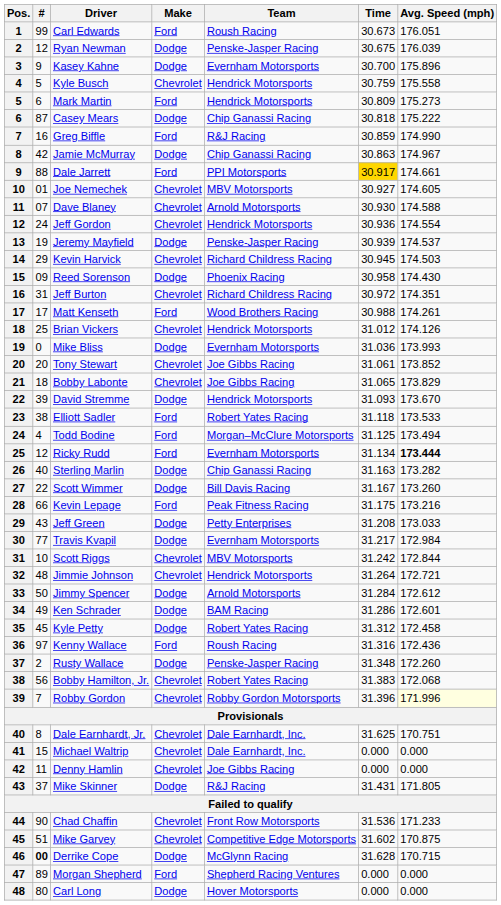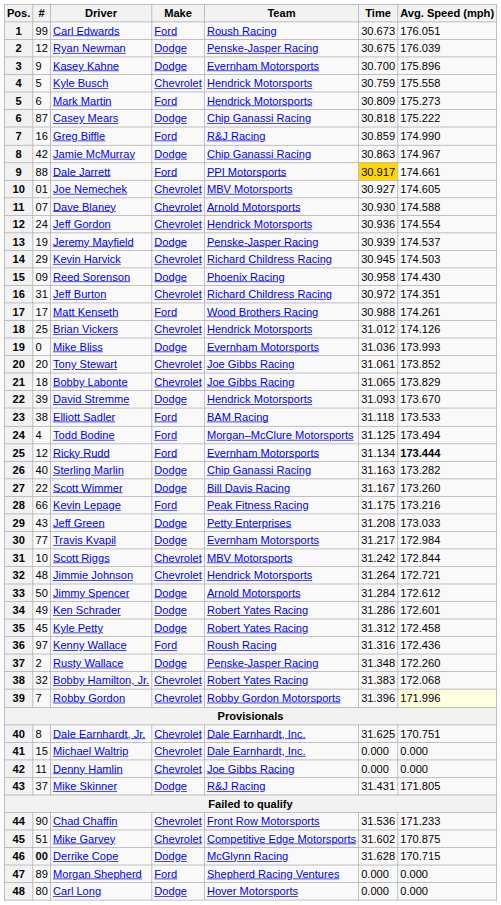 <table class="wikitable sortable" style="font-size:95%">
 <tr>
 <th>Pos.</th>
 <th>#</th>
 <th>Driver</th>
 <th>Make</th>
 <th>Team</th>
 <th>Time</th>
 <th>Avg. Speed (mph)</th>
 </tr>
 <tr>
 <th>1</th>
 <td>99</td>
 <td><a href='#'>Carl Edwards</a></td>
 <td><a href='#'>Ford</a></td>
 <td><a href='#'>Roush Racing</a></td>
 <td>30.673</td>
 <td>176.051</td>
 </tr>
 <tr>
 <th>2</th>
 <td>12</td>
 <td><a href='#'>Ryan Newman</a></td>
 <td><a href='#'>Dodge</a></td>
 <td><a href='#'>Penske-Jasper Racing</a></td>
 <td>30.675</td>
 <td>176.039</td>
 </tr>
 <tr>
 <th>3</th>
 <td>9</td>
 <td><a href='#'>Kasey Kahne</a></td>
 <td><a href='#'>Dodge</a></td>
 <td><a href='#'>Evernham Motorsports</a></td>
 <td>30.700</td>
 <td>175.896</td>
 </tr>
 <tr>
 <th>4</th>
 <td>5</td>
 <td><a href='#'>Kyle Busch</a></td>
 <td><a href='#'>Chevrolet</a></td>
 <td><a href='#'>Hendrick Motorsports</a></td>
 <td>30.759</td>
 <td>175.558</td>
 </tr>
 <tr>
 <th>5</th>
 <td>6</td>
 <td><a href='#'>Mark Martin</a></td>
 <td><a href='#'>Ford</a></td>
 <td><a href='#'>Hendrick Motorsports</a></td>
 <td>30.809</td>
 <td>175.273</td>
 </tr>
 <tr>
 <th>6</th>
 <td>87</td>
 <td><a href='#'>Casey Mears</a></td>
 <td><a href='#'>Dodge</a></td>
 <td><a href='#'>Chip Ganassi Racing</a></td>
 <td>30.818</td>
 <td>175.222</td>
 </tr>
 <tr>
 <th>7</th>
 <td>16</td>
 <td><a href='#'>Greg Biffle</a></td>
 <td><a href='#'>Ford</a></td>
 <td><a href='#'>R&J Racing</a></td>
 <td>30.859</td>
 <td>174.990</td>
 </tr>
 <tr>
 <th>8</th>
 <td>42</td>
 <td><a href='#'>Jamie McMurray</a></td>
 <td><a href='#'>Dodge</a></td>
 <td><a href='#'>Chip Ganassi Racing</a></td>
 <td>30.863</td>
 <td>174.967</td>
 </tr>
 <tr>
 <th>9</th>
 <td>88</td>
 <td><a href='#'>Dale Jarrett</a></td>
 <td><a href='#'>Ford</a></td>
 <td><a href='#'>PPI Motorsports</a></td>
 <td style="background: gold;">30.917</td>
 <td>174.661</td>
 </tr>
 <tr>
 <th>10</th>
 <td>01</td>
 <td><a href='#'>Joe Nemechek</a></td>
 <td><a href='#'>Chevrolet</a></td>
 <td><a href='#'>MBV Motorsports</a></td>
 <td>30.927</td>
 <td>174.605</td>
 </tr>
 <tr>
 <th>11</th>
 <td>07</td>
 <td><a href='#'>Dave Blaney</a></td>
 <td><a href='#'>Chevrolet</a></td>
 <td><a href='#'>Arnold Motorsports</a></td>
 <td>30.930</td>
 <td>174.588</td>
 </tr>
 <tr>
 <th>12</th>
 <td>24</td>
 <td><a href='#'>Jeff Gordon</a></td>
 <td><a href='#'>Chevrolet</a></td>
 <td><a href='#'>Hendrick Motorsports</a></td>
 <td>30.936</td>
 <td>174.554</td>
 </tr>
 <tr>
 <th>13</th>
 <td>19</td>
 <td><a href='#'>Jeremy Mayfield</a></td>
 <td><a href='#'>Dodge</a></td>
 <td><a href='#'>Penske-Jasper Racing</a></td>
 <td>30.939</td>
 <td>174.537</td>
 </tr>
 <tr>
 <th>14</th>
 <td>29</td>
 <td><a href='#'>Kevin Harvick</a></td>
 <td><a href='#'>Chevrolet</a></td>
 <td><a href='#'>Richard Childress Racing</a></td>
 <td>30.945</td>
 <td>174.503</td>
 </tr>
 <tr>
 <th>15</th>
 <td>09</td>
 <td><a href='#'>Reed Sorenson</a></td>
 <td><a href='#'>Dodge</a></td>
 <td><a href='#'>Phoenix Racing</a></td>
 <td>30.958</td>
 <td>174.430</td>
 </tr>
 <tr>
 <th>16</th>
 <td>31</td>
 <td><a href='#'>Jeff Burton</a></td>
 <td><a href='#'>Chevrolet</a></td>
 <td><a href='#'>Richard Childress Racing</a></td>
 <td>30.972</td>
 <td>174.351</td>
 </tr>
 <tr>
 <th>17</th>
 <td>17</td>
 <td><a href='#'>Matt Kenseth</a></td>
 <td><a href='#'>Ford</a></td>
 <td><a href='#'>Wood Brothers Racing</a></td>
 <td>30.988</td>
 <td>174.261</td>
 </tr>
 <tr>
 <th>18</th>
 <td>25</td>
 <td><a href='#'>Brian Vickers</a></td>
 <td><a href='#'>Chevrolet</a></td>
 <td><a href='#'>Hendrick Motorsports</a></td>
 <td>31.012</td>
 <td>174.126</td>
 </tr>
 <tr>
 <th>19</th>
 <td>0</td>
 <td><a href='#'>Mike Bliss</a></td>
 <td><a href='#'>Dodge</a></td>
 <td><a href='#'>Evernham Motorsports</a></td>
 <td>31.036</td>
 <td>173.993</td>
 </tr>
 <tr>
 <th>20</th>
 <td>20</td>
 <td><a href='#'>Tony Stewart</a></td>
 <td><a href='#'>Chevrolet</a></td>
 <td><a href='#'>Joe Gibbs Racing</a></td>
 <td>31.061</td>
 <td>173.852</td>
 </tr>
 <tr>
 <th>21</th>
 <td>18</td>
 <td><a href='#'>Bobby Labonte</a></td>
 <td><a href='#'>Chevrolet</a></td>
 <td><a href='#'>Joe Gibbs Racing</a></td>
 <td>31.065</td>
 <td>173.829</td>
 </tr>
 <tr>
 <th>22</th>
 <td>39</td>
 <td><a href='#'>David Stremme</a></td>
 <td><a href='#'>Dodge</a></td>
 <td><a href='#'>Hendrick Motorsports</a></td>
 <td>31.093</td>
 <td>173.670</td>
 </tr>
 <tr>
 <th>23</th>
 <td>38</td>
 <td><a href='#'>Elliott Sadler</a></td>
 <td><a href='#'>Ford</a></td>
-<td><a href='#'>Robert Yates Racing</a></td>
+<td><a href='#'>BAM Racing</a></td>
 <td>31.118</td>
 <td>173.533</td>
 </tr>
 <tr>
 <th>24</th>
 <td>4</td>
 <td><a href='#'>Todd Bodine</a></td>
 <td><a href='#'>Ford</a></td>
 <td><a href='#'>Morgan–McClure Motorsports</a></td>
 <td>31.125</td>
 <td>173.494</td>
 </tr>
 <tr>
 <th>25</th>
 <td>12</td>
 <td><a href='#'>Ricky Rudd</a></td>
 <td><a href='#'>Ford</a></td>
 <td><a href='#'>Evernham Motorsports</a></td>
 <td>31.134</td>
 <td><strong>173.444</strong></td>
 </tr>
 <tr>
 <th>26</th>
 <td>40</td>
 <td><a href='#'>Sterling Marlin</a></td>
 <td><a href='#'>Dodge</a></td>
 <td><a href='#'>Chip Ganassi Racing</a></td>
 <td>31.163</td>
 <td>173.282</td>
 </tr>
 <tr>
 <th>27</th>
 <td>22</td>
 <td><a href='#'>Scott Wimmer</a></td>
 <td><a href='#'>Dodge</a></td>
 <td><a href='#'>Bill Davis Racing</a></td>
 <td>31.167</td>
 <td>173.260</td>
 </tr>
 <tr>
 <th>28</th>
 <td>66</td>
 <td><a href='#'>Kevin Lepage</a></td>
 <td><a href='#'>Ford</a></td>
 <td><a href='#'>Peak Fitness Racing</a></td>
 <td>31.175</td>
 <td>173.216</td>
 </tr>
 <tr>
 <th>29</th>
 <td>43</td>
 <td><a href='#'>Jeff Green</a></td>
 <td><a href='#'>Dodge</a></td>
 <td><a href='#'>Petty Enterprises</a></td>
 <td>31.208</td>
 <td>173.033</td>
 </tr>
 <tr>
 <th>30</th>
 <td>77</td>
 <td><a href='#'>Travis Kvapil</a></td>
 <td><a href='#'>Dodge</a></td>
 <td><a href='#'>Evernham Motorsports</a></td>
 <td>31.217</td>
 <td>172.984</td>
 </tr>
 <tr>
 <th>31</th>
 <td>10</td>
 <td><a href='#'>Scott Riggs</a></td>
 <td><a href='#'>Chevrolet</a></td>
 <td><a href='#'>MBV Motorsports</a></td>
 <td>31.242</td>
 <td>172.844</td>
 </tr>
 <tr>
 <th>32</th>
 <td>48</td>
 <td><a href='#'>Jimmie Johnson</a></td>
 <td><a href='#'>Chevrolet</a></td>
 <td><a href='#'>Hendrick Motorsports</a></td>
 <td>31.264</td>
 <td>172.721</td>
 </tr>
 <tr>
 <th>33</th>
 <td>50</td>
 <td><a href='#'>Jimmy Spencer</a></td>
 <td><a href='#'>Dodge</a></td>
 <td><a href='#'>Arnold Motorsports</a></td>
 <td>31.284</td>
 <td>172.612</td>
 </tr>
 <tr>
 <th>34</th>
 <td>49</td>
 <td><a href='#'>Ken Schrader</a></td>
 <td><a href='#'>Dodge</a></td>
-<td><a href='#'>BAM Racing</a></td>
+<td><a href='#'>Robert Yates Racing</a></td>
 <td>31.286</td>
 <td>172.601</td>
 </tr>
 <tr>
 <th>35</th>
 <td>45</td>
 <td><a href='#'>Kyle Petty</a></td>
 <td><a href='#'>Dodge</a></td>
 <td><a href='#'>Robert Yates Racing</a></td>
 <td>31.312</td>
 <td>172.458</td>
 </tr>
 <tr>
 <th>36</th>
 <td>97</td>
 <td><a href='#'>Kenny Wallace</a></td>
 <td><a href='#'>Ford</a></td>
 <td><a href='#'>Roush Racing</a></td>
 <td>31.316</td>
 <td>172.436</td>
 </tr>
 <tr>
 <th>37</th>
 <td>2</td>
 <td><a href='#'>Rusty Wallace</a></td>
 <td><a href='#'>Dodge</a></td>
 <td><a href='#'>Penske-Jasper Racing</a></td>
 <td>31.348</td>
 <td>172.260</td>
 </tr>
 <tr>
 <th>38</th>
-<td>56</td>
+<td>32</td>
 <td><a href='#'>Bobby Hamilton, Jr.</a></td>
 <td><a href='#'>Chevrolet</a></td>
 <td><a href='#'>Robert Yates Racing</a></td>
 <td>31.383</td>
 <td>172.068</td>
 </tr>
 <tr>
 <th>39</th>
 <td>7</td>
 <td><a href='#'>Robby Gordon</a></td>
 <td><a href='#'>Chevrolet</a></td>
 <td><a href='#'>Robby Gordon Motorsports</a></td>
 <td>31.396</td>
 <td style="background: lightyellow;">171.996</td>
 </tr>
 <tr>
 <th colspan="7">Provisionals</th>
 </tr>
 <tr>
 <th>40</th>
 <td>8</td>
 <td><a href='#'>Dale Earnhardt, Jr.</a></td>
 <td><a href='#'>Chevrolet</a></td>
 <td><a href='#'>Dale Earnhardt, Inc.</a></td>
 <td>31.625</td>
 <td>170.751</td>
 </tr>
 <tr>
 <th>41</th>
 <td>15</td>
 <td><a href='#'>Michael Waltrip</a></td>
 <td><a href='#'>Chevrolet</a></td>
 <td><a href='#'>Dale Earnhardt, Inc.</a></td>
 <td>0.000</td>
 <td>0.000</td>
 </tr>
 <tr>
 <th>42</th>
 <td>11</td>
 <td><a href='#'>Denny Hamlin</a></td>
 <td><a href='#'>Chevrolet</a></td>
 <td><a href='#'>Joe Gibbs Racing</a></td>
 <td>0.000</td>
 <td>0.000</td>
 </tr>
 <tr>
 <th>43</th>
 <td>37</td>
 <td><a href='#'>Mike Skinner</a></td>
 <td><a href='#'>Dodge</a></td>
 <td><a href='#'>R&J Racing</a></td>
 <td>31.431</td>
 <td>171.805</td>
 </tr>
 <tr>
 <th colspan="7">Failed to qualify</th>
 </tr>
 <tr>
 <th>44</th>
 <td>90</td>
 <td><a href='#'>Chad Chaffin</a></td>
 <td><a href='#'>Chevrolet</a></td>
 <td><a href='#'>Front Row Motorsports</a></td>
 <td>31.536</td>
 <td>171.233</td>
 </tr>
 <tr>
 <th>45</th>
 <td>51</td>
 <td><a href='#'>Mike Garvey</a></td>
 <td><a href='#'>Chevrolet</a></td>
 <td><a href='#'>Competitive Edge Motorsports</a></td>
 <td>31.602</td>
 <td>170.875</td>
 </tr>
 <tr>
 <th>46</th>
 <td><strong>00</strong></td>
 <td><a href='#'>Derrike Cope</a></td>
 <td><a href='#'>Dodge</a></td>
 <td><a href='#'>McGlynn Racing</a></td>
 <td>31.628</td>
 <td>170.715</td>
 </tr>
 <tr>
 <th>47</th>
 <td>89</td>
 <td><a href='#'>Morgan Shepherd</a></td>
 <td><a href='#'>Ford</a></td>
 <td><a href='#'>Shepherd Racing Ventures</a></td>
 <td>0.000</td>
 <td>0.000</td>
 </tr>
 <tr>
 <th>48</th>
 <td>80</td>
 <td><a href='#'>Carl Long</a></td>
 <td><a href='#'>Dodge</a></td>
 <td><a href='#'>Hover Motorsports</a></td>
 <td>0.000</td>
 <td>0.000</td>
 </tr>
 </table>
